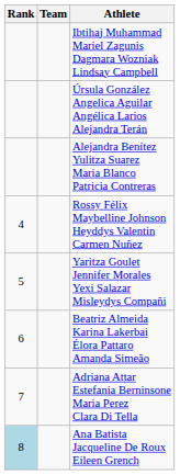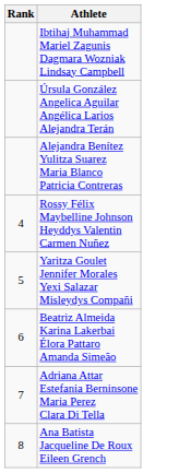 <table class="wikitable sortable" style="text-align:center">
 <tr>
 <th>Rank</th>
-<th>Team</th>
 <th class="unsortable">Athlete</th>
 </tr>
 <tr>
 <td></td>
-<td align="left"></td>
 <td align="left"><a href='#'>Ibtihaj Muhammad</a><br><a href='#'>Mariel Zagunis</a><br><a href='#'>Dagmara Wozniak</a><br><a href='#'>Lindsay Campbell</a></td>
 </tr>
 <tr>
 <td></td>
-<td align="left"></td>
 <td align="left"><a href='#'>Úrsula González</a><br><a href='#'>Angelica Aguilar</a><br><a href='#'>Angélica Larios</a><br><a href='#'>Alejandra Terán</a></td>
 </tr>
 <tr>
 <td></td>
-<td align="left"></td>
 <td align="left"><a href='#'>Alejandra Benítez</a><br><a href='#'>Yulitza Suarez</a><br><a href='#'>Maria Blanco</a><br><a href='#'>Patricia Contreras</a></td>
 </tr>
 <tr>
 <td>4</td>
-<td align="left"></td>
 <td align="left"><a href='#'>Rossy Félix</a><br><a href='#'>Maybelline Johnson</a><br><a href='#'>Heyddys Valentin</a><br><a href='#'>Carmen Nuñez</a></td>
 </tr>
 <tr>
 <td>5</td>
-<td align="left"></td>
 <td align="left"><a href='#'>Yaritza Goulet</a><br><a href='#'>Jennifer Morales</a><br><a href='#'>Yexi Salazar</a><br><a href='#'>Misleydys Compañi</a></td>
 </tr>
 <tr>
 <td>6</td>
-<td align="left"></td>
 <td align="left"><a href='#'>Beatriz Almeida</a><br><a href='#'>Karina Lakerbai</a><br><a href='#'>Élora Pattaro</a><br><a href='#'>Amanda Simeão</a></td>
 </tr>
 <tr>
 <td>7</td>
-<td align="left"></td>
 <td align="left"><a href='#'>Adriana Attar</a><br><a href='#'>Estefania Berninsone</a><br><a href='#'>Maria Perez</a><br><a href='#'>Clara Di Tella</a></td>
 </tr>
 <tr>
-<td style="background: lightblue;">8</td>
-<td align="left"></td>
+<td>8</td>
 <td align="left"><a href='#'>Ana Batista</a><br><a href='#'>Jacqueline De Roux</a><br><a href='#'>Eileen Grench</a></td>
 </tr>
 </table>
